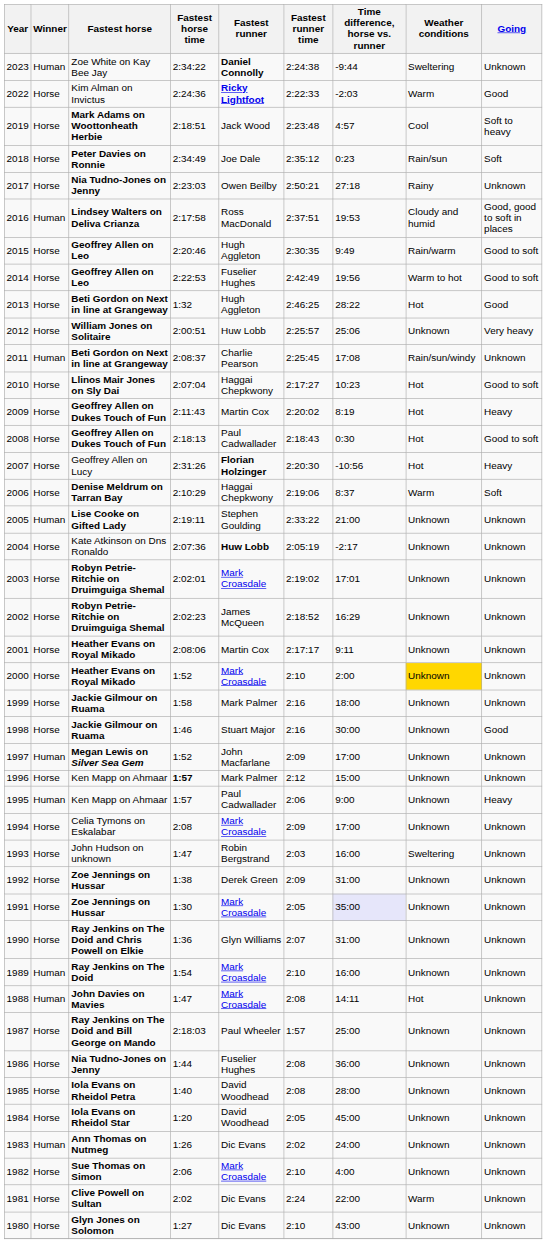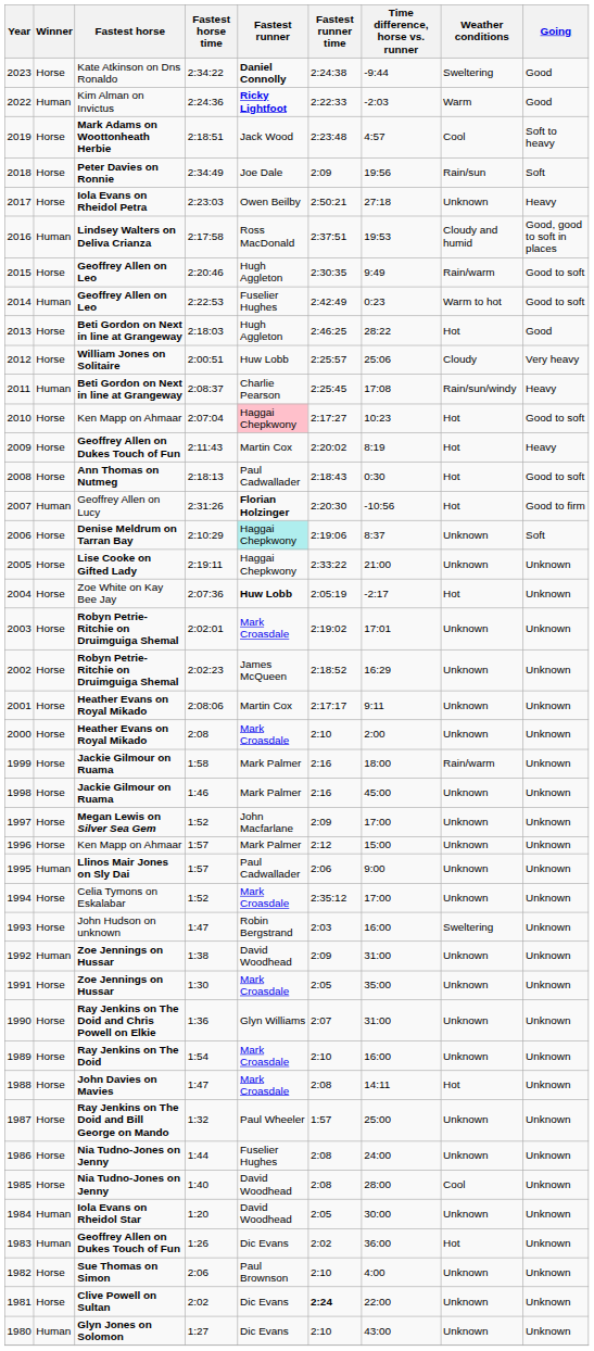 <table class="wikitable col7right">
 <tr>
 <th>Year</th>
 <th>Winner</th>
 <th>Fastest horse</th>
 <th>Fastest horse time</th>
 <th>Fastest runner</th>
 <th>Fastest runner time</th>
 <th>Time difference, horse vs. runner</th>
 <th>Weather conditions</th>
 <th><a href='#'>Going</a></th>
 </tr>
 <tr>
 <td>2023</td>
-<td>Human</td>
-<td>Zoe White on Kay Bee Jay</td>
+<td>Horse</td>
+<td>Kate Atkinson on Dns Ronaldo</td>
 <td>2:34:22</td>
 <td><strong>Daniel Connolly</strong></td>
 <td>2:24:38</td>
 <td>-9:44</td>
 <td>Sweltering</td>
-<td>Unknown</td>
+<td>Good</td>
 </tr>
 <tr>
 <td>2022</td>
-<td>Horse</td>
+<td>Human</td>
 <td>Kim Alman on Invictus</td>
 <td>2:24:36</td>
 <td><strong><a href='#'>Ricky Lightfoot</a></strong></td>
 <td>2:22:33</td>
 <td>-2:03</td>
 <td>Warm</td>
 <td>Good</td>
 </tr>
 <tr>
 <td>2019</td>
 <td>Horse</td>
 <td><strong>Mark Adams on Woottonheath Herbie</strong></td>
 <td>2:18:51</td>
 <td>Jack Wood</td>
 <td>2:23:48</td>
 <td>4:57</td>
 <td>Cool</td>
 <td>Soft to heavy</td>
 </tr>
 <tr>
 <td>2018</td>
 <td>Horse</td>
 <td><strong>Peter Davies on Ronnie</strong></td>
 <td>2:34:49</td>
 <td>Joe Dale</td>
-<td>2:35:12</td>
-<td>0:23</td>
+<td>2:09</td>
+<td>19:56</td>
 <td>Rain/sun</td>
 <td>Soft</td>
 </tr>
 <tr>
 <td>2017</td>
 <td>Horse</td>
-<td><strong>Nia Tudno-Jones on Jenny</strong></td>
+<td><strong>Iola Evans on Rheidol Petra</strong></td>
 <td>2:23:03</td>
 <td>Owen Beilby</td>
 <td>2:50:21</td>
 <td>27:18</td>
-<td>Rainy</td>
 <td>Unknown</td>
+<td>Heavy</td>
 </tr>
 <tr>
 <td>2016</td>
 <td>Human</td>
 <td><strong>Lindsey Walters on Deliva Crianza</strong></td>
 <td>2:17:58</td>
 <td>Ross MacDonald</td>
 <td>2:37:51</td>
 <td>19:53</td>
 <td>Cloudy and humid</td>
 <td>Good, good to soft in places</td>
 </tr>
 <tr>
 <td>2015</td>
 <td>Horse</td>
 <td><strong>Geoffrey Allen on Leo</strong></td>
 <td>2:20:46</td>
 <td>Hugh Aggleton</td>
 <td>2:30:35</td>
 <td>9:49</td>
 <td>Rain/warm</td>
 <td>Good to soft</td>
 </tr>
 <tr>
 <td>2014</td>
-<td>Horse</td>
+<td>Human</td>
 <td><strong>Geoffrey Allen on Leo</strong></td>
 <td>2:22:53</td>
 <td>Fuselier Hughes</td>
 <td>2:42:49</td>
-<td>19:56</td>
+<td>0:23</td>
 <td>Warm to hot</td>
 <td>Good to soft</td>
 </tr>
 <tr>
 <td>2013</td>
 <td>Horse</td>
 <td><strong>Beti Gordon on Next in line at Grangeway</strong></td>
-<td>1:32</td>
+<td>2:18:03</td>
 <td>Hugh Aggleton</td>
 <td>2:46:25</td>
 <td>28:22</td>
 <td>Hot</td>
 <td>Good</td>
 </tr>
 <tr>
 <td>2012</td>
 <td>Horse</td>
 <td><strong>William Jones on Solitaire</strong></td>
 <td>2:00:51</td>
 <td>Huw Lobb</td>
 <td>2:25:57</td>
 <td>25:06</td>
-<td>Unknown</td>
+<td>Cloudy</td>
 <td>Very heavy</td>
 </tr>
 <tr>
 <td>2011</td>
 <td>Human</td>
 <td><strong>Beti Gordon on Next in line at Grangeway</strong></td>
 <td>2:08:37</td>
 <td>Charlie Pearson</td>
 <td>2:25:45</td>
 <td>17:08</td>
 <td>Rain/sun/windy</td>
-<td>Unknown</td>
+<td>Heavy</td>
 </tr>
 <tr>
 <td>2010</td>
 <td>Horse</td>
-<td><strong>Llinos Mair Jones on Sly Dai</strong></td>
+<td></strong>Ken Mapp on Ahmaar<strong></td>
 <td>2:07:04</td>
-<td>Haggai Chepkwony</td>
+<td style="background: pink;">Haggai Chepkwony</td>
 <td>2:17:27</td>
 <td>10:23</td>
 <td>Hot</td>
 <td>Good to soft</td>
 </tr>
 <tr>
 <td>2009</td>
 <td>Horse</td>
 <td><strong>Geoffrey Allen on Dukes Touch of Fun</strong></td>
 <td>2:11:43</td>
 <td>Martin Cox</td>
 <td>2:20:02</td>
 <td>8:19</td>
 <td>Hot</td>
 <td>Heavy</td>
 </tr>
 <tr>
 <td>2008</td>
 <td>Horse</td>
-<td><strong>Geoffrey Allen on Dukes Touch of Fun</strong></td>
+<td><strong>Ann Thomas on Nutmeg</strong></td>
 <td>2:18:13</td>
 <td>Paul Cadwallader</td>
 <td>2:18:43</td>
 <td>0:30</td>
 <td>Hot</td>
 <td>Good to soft</td>
 </tr>
 <tr>
 <td>2007</td>
-<td>Horse</td>
+<td>Human</td>
 <td>Geoffrey Allen on Lucy</td>
 <td>2:31:26</td>
 <td><strong>Florian Holzinger</strong></td>
 <td>2:20:30</td>
 <td>-10:56</td>
 <td>Hot</td>
-<td>Heavy</td>
+<td>Good to firm</td>
 </tr>
 <tr>
 <td>2006</td>
 <td>Horse</td>
 <td><strong>Denise Meldrum on Tarran Bay</strong></td>
 <td>2:10:29</td>
-<td>Haggai Chepkwony</td>
+<td style="background: paleturquoise;">Haggai Chepkwony</td>
 <td>2:19:06</td>
 <td>8:37</td>
-<td>Warm</td>
+<td>Unknown</td>
 <td>Soft</td>
 </tr>
 <tr>
 <td>2005</td>
-<td>Human</td>
+<td>Horse</td>
 <td><strong>Lise Cooke on Gifted Lady</strong></td>
 <td>2:19:11</td>
-<td>Stephen Goulding</td>
+<td>Haggai Chepkwony</td>
 <td>2:33:22</td>
 <td>21:00</td>
 <td>Unknown</td>
 <td>Unknown</td>
 </tr>
 <tr>
 <td>2004</td>
 <td>Horse</td>
-<td>Kate Atkinson on Dns Ronaldo</td>
+<td>Zoe White on Kay Bee Jay</td>
 <td>2:07:36</td>
 <td><strong>Huw Lobb</strong></td>
 <td>2:05:19</td>
 <td>-2:17</td>
-<td>Unknown</td>
+<td>Hot</td>
 <td>Unknown</td>
 </tr>
 <tr>
 <td>2003</td>
 <td>Horse</td>
 <td><strong>Robyn Petrie-Ritchie on Druimguiga Shemal</strong></td>
 <td>2:02:01</td>
 <td><a href='#'>Mark Croasdale</a></td>
 <td>2:19:02</td>
 <td>17:01</td>
 <td>Unknown</td>
 <td>Unknown</td>
 </tr>
 <tr>
 <td>2002</td>
 <td>Horse</td>
 <td><strong>Robyn Petrie-Ritchie on Druimguiga Shemal</strong></td>
 <td>2:02:23</td>
 <td>James McQueen</td>
 <td>2:18:52</td>
 <td>16:29</td>
 <td>Unknown</td>
 <td>Unknown</td>
 </tr>
 <tr>
 <td>2001</td>
 <td>Horse</td>
 <td><strong>Heather Evans on Royal Mikado</strong></td>
 <td>2:08:06</td>
 <td>Martin Cox</td>
 <td>2:17:17</td>
 <td>9:11</td>
 <td>Unknown</td>
 <td>Unknown</td>
 </tr>
 <tr>
 <td>2000</td>
 <td>Horse</td>
 <td><strong>Heather Evans on Royal Mikado</strong></td>
-<td>1:52</td>
+<td>2:08</td>
 <td><a href='#'>Mark Croasdale</a></td>
 <td>2:10</td>
 <td>2:00</td>
-<td style="background: gold;">Unknown</td>
+<td>Unknown</td>
 <td>Unknown</td>
 </tr>
 <tr>
 <td>1999</td>
 <td>Horse</td>
 <td><strong>Jackie Gilmour on Ruama</strong></td>
 <td>1:58</td>
 <td>Mark Palmer</td>
 <td>2:16</td>
 <td>18:00</td>
-<td>Unknown</td>
+<td>Rain/warm</td>
 <td>Unknown</td>
 </tr>
 <tr>
 <td>1998</td>
 <td>Horse</td>
 <td><strong>Jackie Gilmour on Ruama</strong></td>
 <td>1:46</td>
-<td>Stuart Major</td>
+<td>Mark Palmer</td>
 <td>2:16</td>
-<td>30:00</td>
+<td>45:00</td>
 <td>Unknown</td>
-<td>Good</td>
+<td>Unknown</td>
 </tr>
 <tr>
 <td>1997</td>
-<td>Human</td>
+<td>Horse</td>
 <td><strong>Megan Lewis on <em>Silver Sea Gem<strong><em></td>
 <td>1:52</td>
 <td>John Macfarlane</td>
 <td>2:09</td>
 <td>17:00</td>
 <td>Unknown</td>
 <td>Unknown</td>
 </tr>
 <tr>
 <td>1996</td>
 <td>Horse</td>
 <td></strong>Ken Mapp on Ahmaar<strong></td>
-<td><strong>1:57</strong></td>
+<td>1:57</td>
 <td>Mark Palmer</td>
 <td>2:12</td>
 <td>15:00</td>
 <td>Unknown</td>
 <td>Unknown</td>
 </tr>
 <tr>
 <td>1995</td>
 <td>Human</td>
-<td></strong>Ken Mapp on Ahmaar<strong></td>
+<td><strong>Llinos Mair Jones on Sly Dai</strong></td>
 <td>1:57</td>
 <td>Paul Cadwallader</td>
 <td>2:06</td>
 <td>9:00</td>
 <td>Unknown</td>
-<td>Heavy</td>
+<td>Unknown</td>
 </tr>
 <tr>
 <td>1994</td>
 <td>Horse</td>
 <td></strong>Celia Tymons on Eskalabar<strong></td>
-<td>2:08</td>
+<td>1:52</td>
 <td><a href='#'>Mark Croasdale</a></td>
-<td>2:09</td>
+<td>2:35:12</td>
 <td>17:00</td>
 <td>Unknown</td>
 <td>Unknown</td>
 </tr>
 <tr>
 <td>1993</td>
 <td>Horse</td>
 <td></strong>John Hudson on </em>unknown</em></strong></td>
 <td>1:47</td>
 <td>Robin Bergstrand</td>
 <td>2:03</td>
 <td>16:00</td>
 <td>Sweltering</td>
 <td>Unknown</td>
 </tr>
 <tr>
 <td>1992</td>
-<td>Horse</td>
+<td>Human</td>
 <td><strong>Zoe Jennings on Hussar</strong></td>
 <td>1:38</td>
-<td>Derek Green</td>
+<td>David Woodhead</td>
 <td>2:09</td>
 <td>31:00</td>
 <td>Unknown</td>
 <td>Unknown</td>
 </tr>
 <tr>
 <td>1991</td>
 <td>Horse</td>
 <td><strong>Zoe Jennings on Hussar</strong></td>
 <td>1:30</td>
 <td><a href='#'>Mark Croasdale</a></td>
 <td>2:05</td>
-<td style="background: lavender;">35:00</td>
+<td>35:00</td>
 <td>Unknown</td>
 <td>Unknown</td>
 </tr>
 <tr>
 <td>1990</td>
 <td>Horse</td>
 <td><strong>Ray Jenkins on The Doid and Chris Powell on Elkie</strong></td>
 <td>1:36</td>
 <td>Glyn Williams</td>
 <td>2:07</td>
 <td>31:00</td>
 <td>Unknown</td>
 <td>Unknown</td>
 </tr>
 <tr>
 <td>1989</td>
-<td>Human</td>
+<td>Horse</td>
 <td><strong>Ray Jenkins on The Doid</strong></td>
 <td>1:54</td>
 <td><a href='#'>Mark Croasdale</a></td>
 <td>2:10</td>
 <td>16:00</td>
 <td>Unknown</td>
 <td>Unknown</td>
 </tr>
 <tr>
 <td>1988</td>
-<td>Human</td>
+<td>Horse</td>
 <td><strong>John Davies on Mavies</strong></td>
 <td>1:47</td>
 <td><a href='#'>Mark Croasdale</a></td>
 <td>2:08</td>
 <td>14:11</td>
 <td>Hot</td>
 <td>Unknown</td>
 </tr>
 <tr>
 <td>1987</td>
 <td>Horse</td>
 <td><strong>Ray Jenkins on The Doid and Bill George on Mando</strong></td>
-<td>2:18:03</td>
+<td>1:32</td>
 <td>Paul Wheeler</td>
 <td>1:57</td>
 <td>25:00</td>
 <td>Unknown</td>
 <td>Unknown</td>
 </tr>
 <tr>
 <td>1986</td>
 <td>Horse</td>
 <td><strong>Nia Tudno-Jones on Jenny</strong></td>
 <td>1:44</td>
 <td>Fuselier Hughes</td>
 <td>2:08</td>
-<td>36:00</td>
+<td>24:00</td>
 <td>Unknown</td>
 <td>Unknown</td>
 </tr>
 <tr>
 <td>1985</td>
 <td>Horse</td>
-<td><strong>Iola Evans on Rheidol Petra</strong></td>
+<td><strong>Nia Tudno-Jones on Jenny</strong></td>
 <td>1:40</td>
 <td>David Woodhead</td>
 <td>2:08</td>
 <td>28:00</td>
-<td>Unknown</td>
+<td>Cool</td>
 <td>Unknown</td>
 </tr>
 <tr>
 <td>1984</td>
-<td>Horse</td>
+<td>Human</td>
 <td><strong>Iola Evans on Rheidol Star</strong></td>
 <td>1:20</td>
 <td>David Woodhead</td>
 <td>2:05</td>
-<td>45:00</td>
+<td>30:00</td>
 <td>Unknown</td>
 <td>Unknown</td>
 </tr>
 <tr>
 <td>1983</td>
 <td>Human</td>
-<td><strong>Ann Thomas on Nutmeg</strong></td>
+<td><strong>Geoffrey Allen on Dukes Touch of Fun</strong></td>
 <td>1:26</td>
 <td>Dic Evans</td>
 <td>2:02</td>
-<td>24:00</td>
-<td>Unknown</td>
+<td>36:00</td>
+<td>Hot</td>
 <td>Unknown</td>
 </tr>
 <tr>
 <td>1982</td>
 <td>Horse</td>
 <td><strong>Sue Thomas on Simon</strong></td>
 <td>2:06</td>
-<td><a href='#'>Mark Croasdale</a></td>
+<td>Paul Brownson</td>
 <td>2:10</td>
 <td>4:00</td>
 <td>Unknown</td>
 <td>Unknown</td>
 </tr>
 <tr>
 <td>1981</td>
 <td>Horse</td>
 <td><strong>Clive Powell on Sultan</strong></td>
 <td>2:02</td>
 <td>Dic Evans</td>
-<td>2:24</td>
+<td><strong>2:24</strong></td>
 <td>22:00</td>
-<td>Warm</td>
+<td>Unknown</td>
 <td>Unknown</td>
 </tr>
 <tr>
 <td>1980</td>
-<td>Horse</td>
+<td>Human</td>
 <td><strong>Glyn Jones on Solomon</strong></td>
 <td>1:27</td>
 <td>Dic Evans</td>
 <td>2:10</td>
 <td>43:00</td>
 <td>Unknown</td>
 <td>Unknown</td>
 </tr>
 <tr>
 </tr>
 </table>
